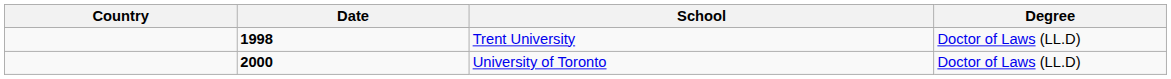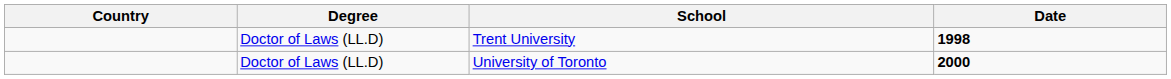 <table class="wikitable" width="100%">
 <tr>
 <th width="20%">Country</th>
+<th width="20%">Degree</th>
+<th width="40%">School</th>
 <th width="20%">Date</th>
-<th width="40%">School</th>
-<th width="20%">Degree</th>
 </tr>
 <tr>
 <td></td>
+<td><a href='#'>Doctor of Laws</a> (LL.D)</td>
+<td><a href='#'>Trent University</a></td>
 <td><strong>1998</strong></td>
-<td><a href='#'>Trent University</a></td>
-<td><a href='#'>Doctor of Laws</a> (LL.D)</td>
 </tr>
 <tr>
 <td></td>
+<td><a href='#'>Doctor of Laws</a> (LL.D)</td>
+<td><a href='#'>University of Toronto</a></td>
 <td><strong>2000</strong></td>
-<td><a href='#'>University of Toronto</a></td>
-<td><a href='#'>Doctor of Laws</a> (LL.D)</td>
 </tr>
 </table>
